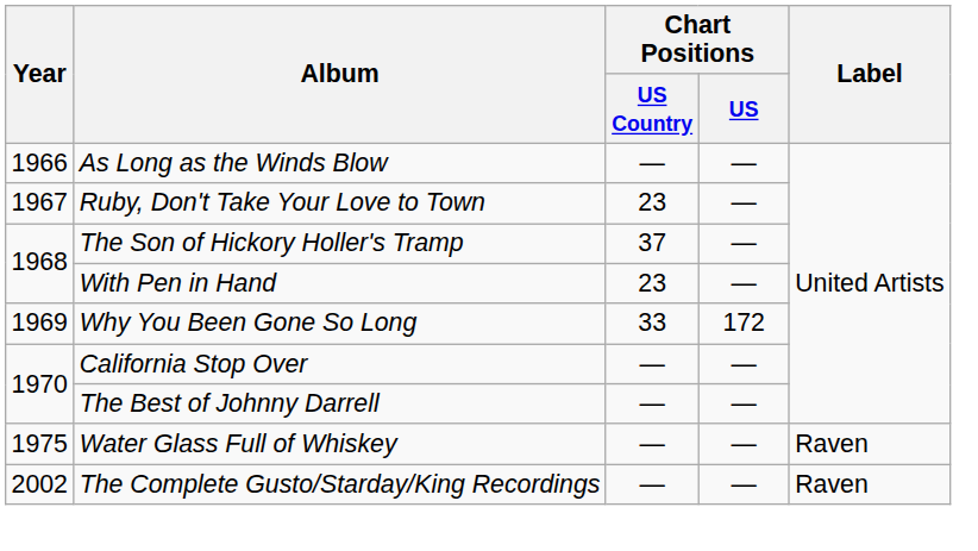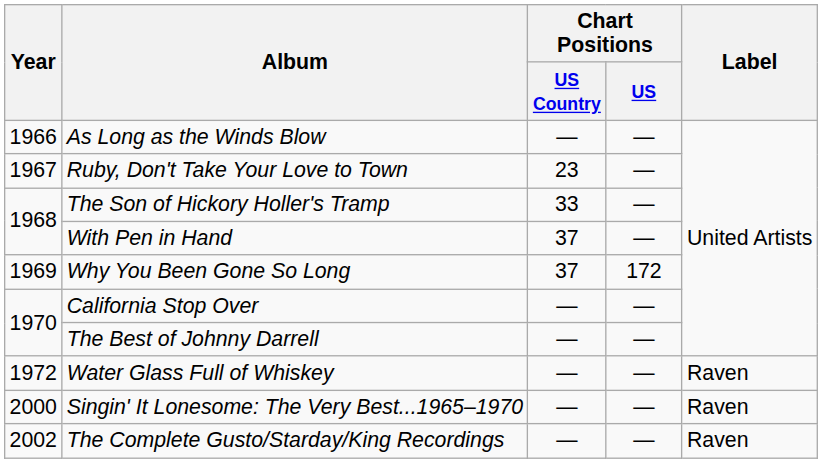 <table class="wikitable">
 <tr>
 <th rowspan="2">Year</th>
 <th rowspan="2">Album</th>
 <th colspan="2">Chart Positions</th>
 <th rowspan="2">Label</th>
 </tr>
 <tr>
 <th width="50"><small><a href='#'>US Country</a></small></th>
 <th width="50"><small><a href='#'>US</a></small></th>
 </tr>
 <tr>
 <td>1966</td>
 <td><em>As Long as the Winds Blow</em></td>
 <td align="center">—</td>
 <td align="center">—</td>
 <td rowspan="7">United Artists</td>
 </tr>
 <tr>
 <td>1967</td>
 <td><em>Ruby, Don't Take Your Love to Town</em></td>
 <td align="center">23</td>
 <td align="center">—</td>
 </tr>
 <tr>
 <td rowspan="2">1968</td>
 <td><em>The Son of Hickory Holler's Tramp</em></td>
-<td align="center">37</td>
+<td align="center">33</td>
 <td align="center">—</td>
 </tr>
 <tr>
 <td><em>With Pen in Hand</em></td>
-<td align="center">23</td>
+<td align="center">37</td>
 <td align="center">—</td>
 </tr>
 <tr>
 <td>1969</td>
 <td><em>Why You Been Gone So Long</em></td>
-<td align="center">33</td>
+<td align="center">37</td>
 <td align="center">172</td>
 </tr>
 <tr>
 <td rowspan="2">1970</td>
 <td><em>California Stop Over</em></td>
 <td align="center">—</td>
 <td align="center">—</td>
 </tr>
 <tr>
 <td><em>The Best of Johnny Darrell</em></td>
 <td align="center">—</td>
 <td align="center">—</td>
 </tr>
 <tr>
-<td>1975</td>
+<td>1972</td>
 <td><em>Water Glass Full of Whiskey</em></td>
+<td align="center">—</td>
+<td align="center">—</td>
+<td>Raven</td>
+</tr>
+<tr>
+<td>2000</td>
+<td><em>Singin' It Lonesome: The Very Best...1965–1970</em></td>
 <td align="center">—</td>
 <td align="center">—</td>
 <td>Raven</td>
 </tr>
 <tr>
 <td>2002</td>
 <td><em>The Complete Gusto/Starday/King Recordings</em></td>
 <td align="center">—</td>
 <td align="center">—</td>
 <td>Raven</td>
 </tr>
 </table>
